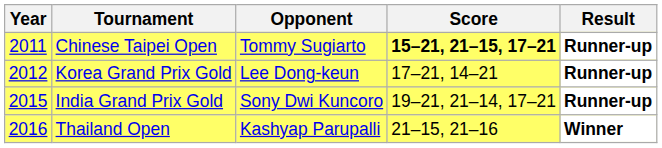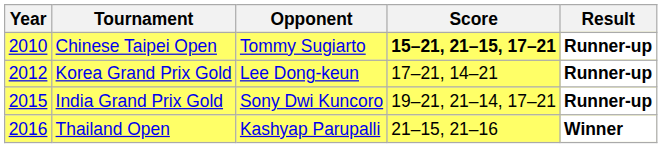 <table class="sortable wikitable" style="font-size: 90%;">
 <tr>
 <th>Year</th>
 <th>Tournament</th>
 <th>Opponent</th>
 <th>Score</th>
 <th>Result</th>
 </tr>
 <tr style="background:#FFFF67">
-<td align="center"><a href='#'>2011</a></td>
+<td align="center"><a href='#'>2010</a></td>
 <td align="left"><a href='#'>Chinese Taipei Open</a></td>
 <td align="left"> <a href='#'>Tommy Sugiarto</a></td>
 <td align="left"><strong>15–21, 21–15, 17–21</strong></td>
 <td style="text-align:left; background:white"> <strong>Runner-up</strong></td>
 </tr>
 <tr style="background:#FFFF67">
 <td align="center"><a href='#'>2012</a></td>
 <td align="left"><a href='#'>Korea Grand Prix Gold</a></td>
 <td align="left"> <a href='#'>Lee Dong-keun</a></td>
 <td align="left">17–21, 14–21</td>
 <td style="text-align:left; background:white"> <strong>Runner-up</strong></td>
 </tr>
 <tr style="background:#FFFF67">
 <td align="center"><a href='#'>2015</a></td>
 <td align="left"><a href='#'>India Grand Prix Gold</a></td>
 <td align="left"> <a href='#'>Sony Dwi Kuncoro</a></td>
 <td align="left">19–21, 21–14, 17–21</td>
 <td style="text-align:left; background:white"> <strong>Runner-up</strong></td>
 </tr>
 <tr style="background:#FFFF67">
 <td align="center"><a href='#'>2016</a></td>
 <td align="left"><a href='#'>Thailand Open</a></td>
 <td align="left"> <a href='#'>Kashyap Parupalli</a></td>
 <td align="left">21–15, 21–16</td>
 <td style="text-align:left; background:white"> <strong>Winner</strong></td>
 </tr>
 </table>
